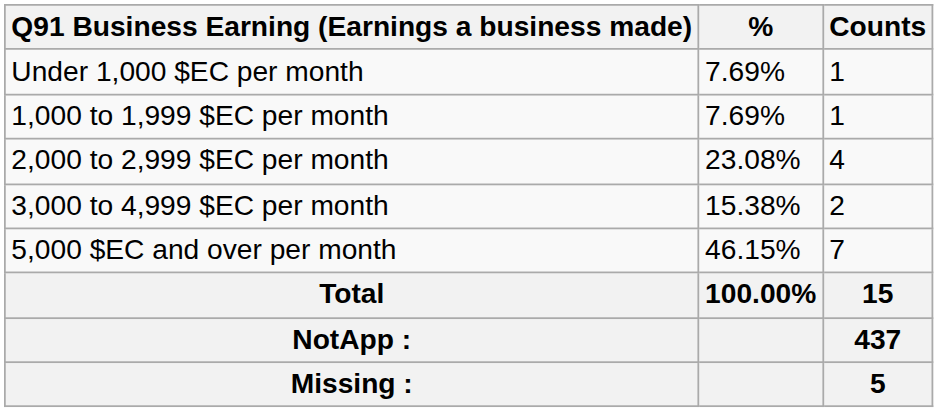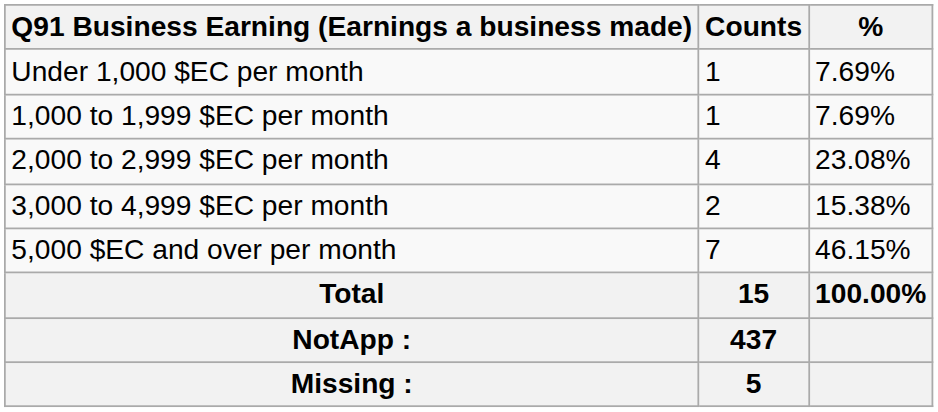 <table class="wikitable sortable">
 <tr>
 <th>Q91 Business Earning (Earnings a business made)</th>
+<th>Counts</th>
 <th>%</th>
-<th>Counts</th>
 </tr>
 <tr>
 <td>Under 1,000 $EC per month</td>
+<td>1</td>
 <td>7.69%</td>
-<td>1</td>
 </tr>
 <tr>
 <td>1,000 to 1,999 $EC per month</td>
+<td>1</td>
 <td>7.69%</td>
-<td>1</td>
 </tr>
 <tr>
 <td>2,000 to 2,999 $EC per month</td>
+<td>4</td>
 <td>23.08%</td>
-<td>4</td>
 </tr>
 <tr>
 <td>3,000 to 4,999 $EC per month</td>
+<td>2</td>
 <td>15.38%</td>
-<td>2</td>
 </tr>
 <tr>
 <td>5,000 $EC and over per month</td>
+<td>7</td>
 <td>46.15%</td>
-<td>7</td>
 </tr>
 <tr>
 <th>Total</th>
+<th>15</th>
 <th>100.00%</th>
-<th>15</th>
 </tr>
 <tr>
 <th>NotApp :</th>
+<th>437</th>
 <th></th>
-<th>437</th>
 </tr>
 <tr>
 <th>Missing :</th>
+<th>5</th>
 <th></th>
-<th>5</th>
 </tr>
 </table>
